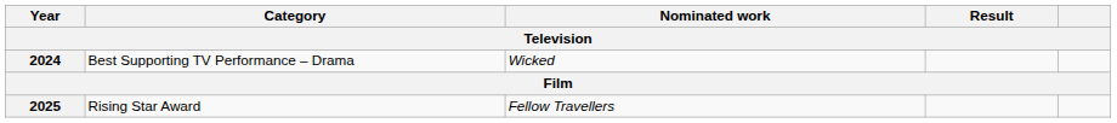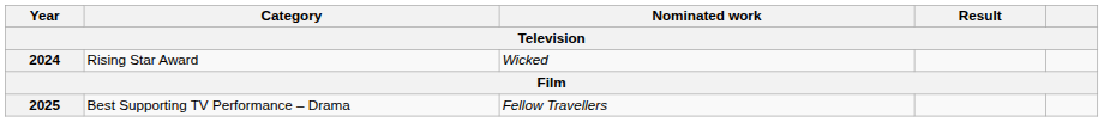 <table class="wikitable sortable">
 <tr>
 <th width="1%">Year</th>
 <th width="8%">Category</th>
 <th width="8%">Nominated work</th>
 <th width="2%">Result</th>
 <th width="1%" class="unsortable"></th>
 </tr>
 <tr>
 <th colspan="5">Television</th>
 </tr>
 <tr>
 <th style="text-align:center;">2024</th>
-<td>Best Supporting TV Performance – Drama</td>
+<td>Rising Star Award</td>
 <td><em>Wicked</em></td>
 <td></td>
 <td style="text-align:center;"></td>
 </tr>
 <tr>
 <th colspan="5">Film</th>
 </tr>
 <tr>
 <th style="text-align:center;">2025</th>
-<td>Rising Star Award</td>
+<td>Best Supporting TV Performance – Drama</td>
 <td><em>Fellow Travellers</em></td>
 <td></td>
 <td style="text-align:center;"></td>
 </tr>
 </table>
